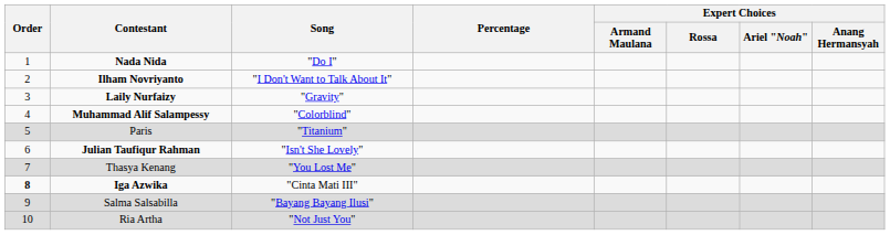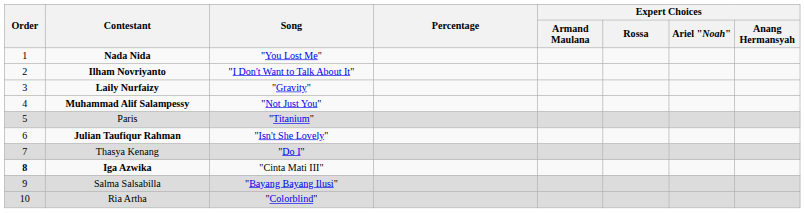 <table class="wikitable" style="text-align:center; width:100%;">
 <tr>
 <th scope="col" rowspan="2" style="width:05%;">Order</th>
 <th scope="col" rowspan="2" style="width:20%;">Contestant</th>
 <th scope="col" rowspan="2" style="width:20%;">Song</th>
 <th scope="col" rowspan="2" style="width:20%;">Percentage</th>
 <th scope="col" colspan="4" style="width:32%;">Expert Choices</th>
 </tr>
 <tr>
 <th style="width:08%;">Armand Maulana</th>
 <th style="width:08%;">Rossa</th>
 <th style="width:08%;">Ariel "<em>Noah</em>"</th>
 <th style="width:08%;">Anang Hermansyah</th>
 </tr>
 <tr>
 <td>1</td>
 <td><strong>Nada Nida</strong></td>
-<td>"<a href='#'>Do I</a>"</td>
+<td>"<a href='#'>You Lost Me</a>"</td>
 <td></td>
 <td></td>
 <td></td>
 <td></td>
 <td></td>
 </tr>
 <tr>
 <td>2</td>
 <td><strong>Ilham Novriyanto</strong></td>
 <td>"<a href='#'>I Don't Want to Talk About It</a>"</td>
 <td></td>
 <td></td>
 <td></td>
 <td></td>
 <td></td>
 </tr>
 <tr>
 <td>3</td>
 <td><strong>Laily Nurfaizy</strong></td>
 <td>"<a href='#'>Gravity</a>"</td>
 <td></td>
 <td></td>
 <td></td>
 <td></td>
 <td></td>
 </tr>
 <tr>
 <td>4</td>
 <td><strong>Muhammad Alif Salampessy</strong></td>
-<td>"<a href='#'>Colorblind</a>"</td>
+<td>"<a href='#'>Not Just You</a>"</td>
 <td></td>
 <td></td>
 <td></td>
 <td></td>
 <td></td>
 </tr>
 <tr style="background:#DCDCDC;">
 <td>5</td>
 <td>Paris</td>
 <td>"<a href='#'>Titanium</a>"</td>
 <td></td>
 <td></td>
 <td></td>
 <td></td>
 <td></td>
 </tr>
 <tr>
 <td>6</td>
 <td><strong>Julian Taufiqur Rahman</strong></td>
 <td>"<a href='#'>Isn't She Lovely</a>"</td>
 <td></td>
 <td></td>
 <td></td>
 <td></td>
 <td></td>
 </tr>
 <tr style="background:#DCDCDC;">
 <td>7</td>
 <td>Thasya Kenang</td>
-<td>"<a href='#'>You Lost Me</a>"</td>
+<td>"<a href='#'>Do I</a>"</td>
 <td></td>
 <td></td>
 <td></td>
 <td></td>
 <td></td>
 </tr>
 <tr>
 <td><strong>8</strong></td>
 <td><strong>Iga Azwika</strong></td>
 <td>"Cinta Mati III"</td>
 <td></td>
 <td></td>
 <td></td>
 <td></td>
 <td></td>
 </tr>
 <tr style="background:#DCDCDC;">
 <td>9</td>
 <td>Salma Salsabilla</td>
 <td>"<a href='#'>Bayang Bayang Ilusi</a>"</td>
 <td></td>
 <td></td>
 <td></td>
 <td></td>
 <td></td>
 </tr>
 <tr style="background:#DCDCDC;">
 <td>10</td>
 <td>Ria Artha</td>
-<td>"<a href='#'>Not Just You</a>"</td>
+<td>"<a href='#'>Colorblind</a>"</td>
 <td></td>
 <td></td>
 <td></td>
 <td></td>
 <td></td>
 </tr>
 </table>
